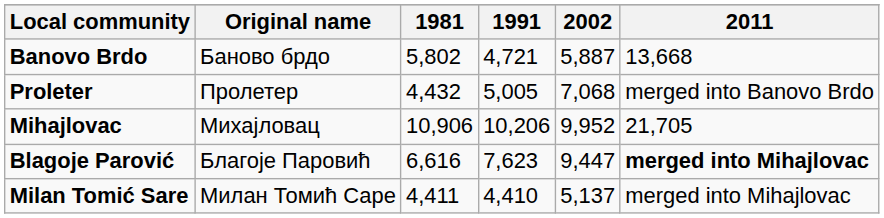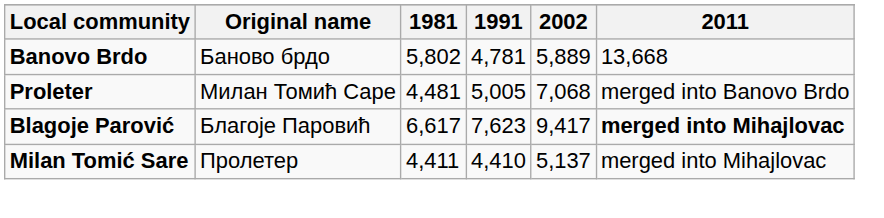 <table class="wikitable sortable">
 <tr style="background-color:#DDDDDD;text-align:center;">
 </tr>
 <tr>
 <th>Local community</th>
 <th>Original name</th>
 <th>1981</th>
 <th>1991</th>
 <th>2002</th>
 <th>2011</th>
 </tr>
 <tr>
 <td><strong>Banovo Brdo</strong></td>
 <td>Баново брдо</td>
 <td>5,802</td>
-<td>4,721</td>
-<td>5,887</td>
+<td>4,781</td>
+<td>5,889</td>
 <td>13,668</td>
 </tr>
 <tr>
 <td><strong>Proleter</strong></td>
-<td>Пролетер</td>
-<td>4,432</td>
+<td>Милан Томић Саре</td>
+<td>4,481</td>
 <td>5,005</td>
 <td>7,068</td>
 <td>merged into Banovo Brdo</td>
 </tr>
 <tr>
-<td><strong>Mihajlovac</strong></td>
-<td>Михајловац</td>
-<td>10,906</td>
-<td>10,206</td>
-<td>9,952</td>
-<td>21,705</td>
-</tr>
-<tr>
 <td><strong>Blagoje Parović</strong></td>
 <td>Благоје Паровић</td>
-<td>6,616</td>
+<td>6,617</td>
 <td>7,623</td>
-<td>9,447</td>
+<td>9,417</td>
 <td><strong>merged into Mihajlovac</strong></td>
 </tr>
 <tr>
 <td><strong>Milan Tomić Sare</strong></td>
-<td>Милан Томић Саре</td>
+<td>Пролетер</td>
 <td>4,411</td>
 <td>4,410</td>
 <td>5,137</td>
 <td>merged into Mihajlovac</td>
 </tr>
 </table>
